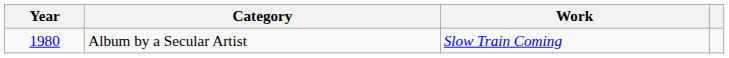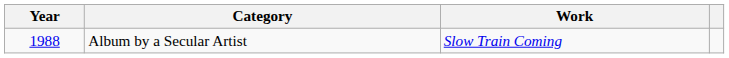 <table class="wikitable" style="width:60%;">
 <tr>
 <th>Year</th>
 <th>Category</th>
 <th>Work</th>
 <th></th>
 </tr>
 <tr>
-<td align="center"><a href='#'>1980</a></td>
+<td align="center"><a href='#'>1988</a></td>
 <td>Album by a Secular Artist</td>
 <td><em><a href='#'>Slow Train Coming</a></em></td>
 <td align="center"></td>
 </tr>
 </table>
